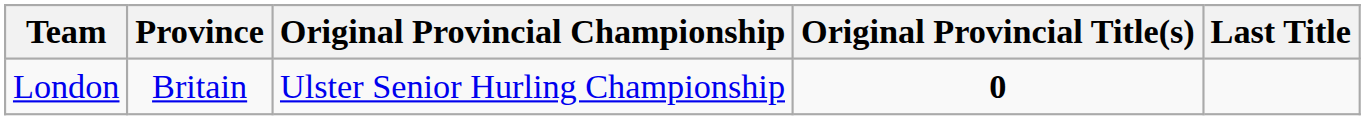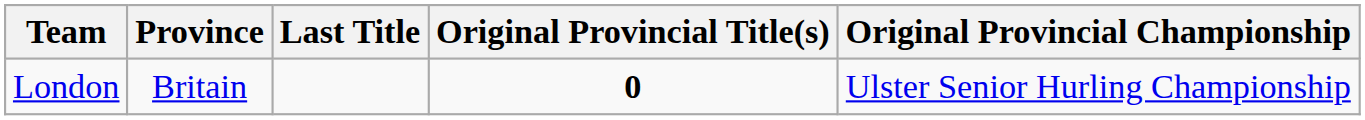 <table class="wikitable sortable" style="text-align:center">
 <tr>
 <th>Team</th>
 <th>Province</th>
+<th>Last Title</th>
+<th>Original Provincial Title(s)</th>
 <th>Original Provincial Championship</th>
-<th>Original Provincial Title(s)</th>
-<th>Last Title</th>
 </tr>
 <tr>
 <td style="text-align:left"><a href='#'>London</a></td>
 <td><a href='#'>Britain</a></td>
+<td></td>
+<td><strong>0</strong></td>
 <td><a href='#'>Ulster Senior Hurling Championship</a></td>
-<td><strong>0</strong></td>
-<td></td>
 </tr>
 </table>
